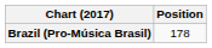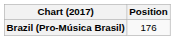 <table class="wikitable plainrowheaders" style="text-align:center;">
 <tr>
 <th scope="col">Chart (2017)</th>
 <th scope="col">Position</th>
 </tr>
 <tr>
 <th scope="row">Brazil (Pro-Música Brasil)</th>
-<td>178</td>
+<td>176</td>
 </tr>
 </table>
